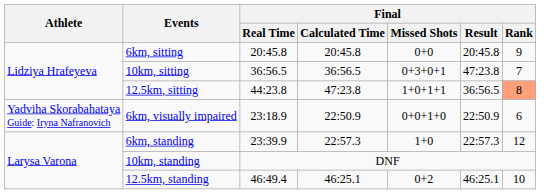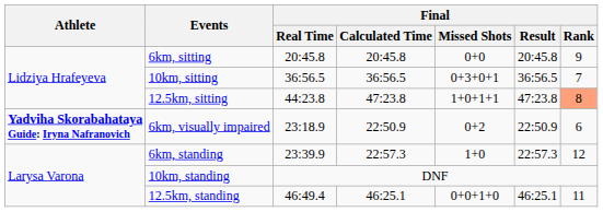 <table class="wikitable" style="font-size:100%">
 <tr>
 <th rowspan="2">Athlete</th>
 <th rowspan="2">Events</th>
 <th colspan="5">Final</th>
 </tr>
 <tr>
 <th>Real Time</th>
 <th>Calculated Time</th>
 <th>Missed Shots</th>
 <th>Result</th>
 <th>Rank</th>
 </tr>
 <tr>
 <td rowspan=3><a href='#'>Lidziya Hrafeyeva</a></td>
 <td><a href='#'>6km, sitting</a></td>
 <td align="center">20:45.8</td>
 <td align="center">20:45.8</td>
 <td align="center">0+0</td>
 <td align="center">20:45.8</td>
 <td align="center">9</td>
 </tr>
 <tr>
 <td><a href='#'>10km, sitting</a></td>
 <td align="center">36:56.5</td>
 <td align="center">36:56.5</td>
 <td align="center">0+3+0+1</td>
-<td align="center">47:23.8</td>
+<td align="center">36:56.5</td>
 <td align="center">7</td>
 </tr>
 <tr>
 <td><a href='#'>12.5km, sitting</a></td>
 <td align="center">44:23.8</td>
 <td align="center">47:23.8</td>
 <td align="center">1+0+1+1</td>
-<td align="center">36:56.5</td>
+<td align="center">47:23.8</td>
 <td align="center" style="background: lightsalmon;">8</td>
 </tr>
 <tr>
-<td><a href='#'>Yadviha Skorabahataya</a><br><small><a href='#'>Guide</a>: <a href='#'>Iryna Nafranovich</a></small></td>
+<td><strong><a href='#'>Yadviha Skorabahataya</a><br><small><a href='#'>Guide</a>: <a href='#'>Iryna Nafranovich</a></small></strong></td>
 <td><a href='#'>6km, visually impaired</a></td>
 <td align="center">23:18.9</td>
 <td align="center">22:50.9</td>
-<td align="center">0+0+1+0</td>
+<td align="center">0+2</td>
 <td align="center">22:50.9</td>
 <td align="center">6</td>
 </tr>
 <tr>
 <td rowspan=3><a href='#'>Larysa Varona</a></td>
 <td><a href='#'>6km, standing</a></td>
 <td align="center">23:39.9</td>
 <td align="center">22:57.3</td>
 <td align="center">1+0</td>
 <td align="center">22:57.3</td>
 <td align="center">12</td>
 </tr>
 <tr>
 <td><a href='#'>10km, standing</a></td>
 <td align="center" colspan=5>DNF</td>
 </tr>
 <tr>
 <td><a href='#'>12.5km, standing</a></td>
 <td align="center">46:49.4</td>
 <td align="center">46:25.1</td>
-<td align="center">0+2</td>
+<td align="center">0+0+1+0</td>
 <td align="center">46:25.1</td>
-<td align="center">10</td>
+<td align="center">11</td>
 </tr>
 </table>
